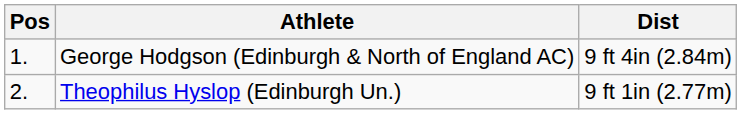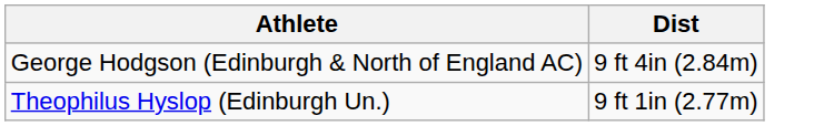 <table class="wikitable">
 <tr>
-<th>Pos</th>
 <th>Athlete</th>
 <th>Dist</th>
 </tr>
 <tr>
-<td>1.</td>
 <td>George Hodgson (Edinburgh & North of England AC)</td>
 <td>9 ft 4in (2.84m)</td>
 </tr>
 <tr>
-<td>2.</td>
 <td><a href='#'>Theophilus Hyslop</a> (Edinburgh Un.)</td>
 <td>9 ft 1in (2.77m)</td>
 </tr>
 </table>
